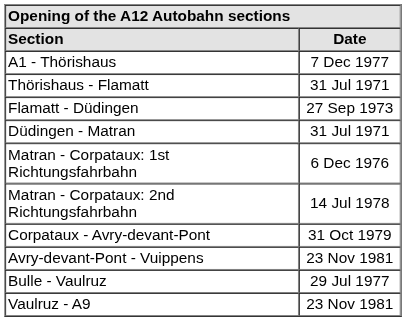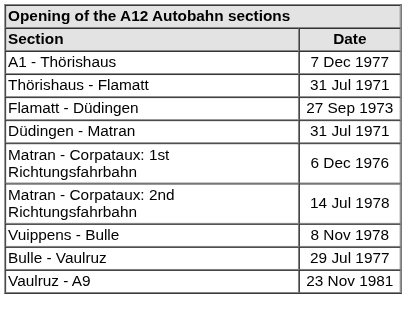 <table border="1" cellpadding="2" cellspacing="0" align="right" style="margin-left:0.5em;">
 <tr>
 <th colspan="2" align=left bgcolor="#E3E3E3" width="400">Opening of the A12 Autobahn sections</th>
 </tr>
 <tr>
 <th colspan=1 align=left bgcolor="#E3E3E3" width=300><strong>Section</strong></th>
 <th colspan=1 align=center bgcolor="#E3E3E3" width=100><strong>Date</strong></th>
 </tr>
 <tr>
 <td align="left">A1 - Thörishaus</td>
 <td align="center">7 Dec 1977</td>
 </tr>
 <tr>
 <td align="left">Thörishaus - Flamatt</td>
 <td align="center">31 Jul 1971</td>
 </tr>
 <tr>
 <td align="left">Flamatt - Düdingen</td>
 <td align="center">27 Sep 1973</td>
 </tr>
 <tr>
 <td align="left">Düdingen - Matran</td>
 <td align="center">31 Jul 1971</td>
 </tr>
 <tr>
 <td align="left">Matran - Corpataux: 1st Richtungsfahrbahn</td>
 <td align="center">6 Dec 1976</td>
 </tr>
 <tr>
 <td align="left">Matran - Corpataux: 2nd Richtungsfahrbahn</td>
 <td align="center">14 Jul 1978</td>
 </tr>
 <tr>
-<td align="left">Corpataux - Avry-devant-Pont</td>
-<td align="center">31 Oct 1979</td>
-</tr>
-<tr>
-<td align="left">Avry-devant-Pont - Vuippens</td>
-<td align="center">23 Nov 1981</td>
+<td align="left">Vuippens - Bulle</td>
+<td align="center">8 Nov 1978</td>
 </tr>
 <tr>
 <td align="left">Bulle - Vaulruz</td>
 <td align="center">29 Jul 1977</td>
 </tr>
 <tr>
 <td align="left">Vaulruz - A9</td>
 <td align="center">23 Nov 1981</td>
 </tr>
 </table>
